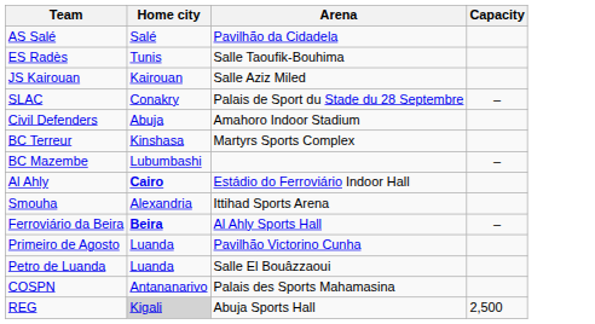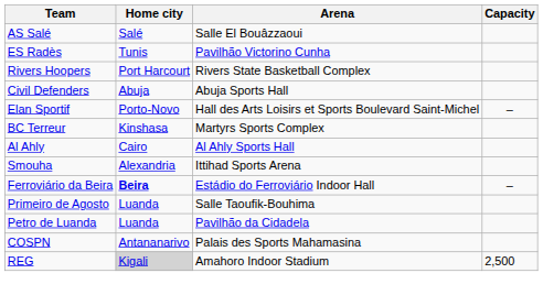 <table class="wikitable sortable">
 <tr>
 <th>Team</th>
 <th>Home city</th>
 <th>Arena</th>
 <th>Capacity</th>
 </tr>
 <tr>
 <td> <a href='#'>AS Salé</a></td>
 <td><a href='#'>Salé</a></td>
-<td><a href='#'>Pavilhão da Cidadela</a></td>
+<td>Salle El Bouâzzaoui</td>
 <td style="text-align:center"></td>
 </tr>
 <tr>
 <td> <a href='#'>ES Radès</a></td>
 <td><a href='#'>Tunis</a></td>
-<td>Salle Taoufik-Bouhima</td>
+<td><a href='#'>Pavilhão Victorino Cunha</a></td>
 <td style="text-align:center"></td>
 </tr>
 <tr>
-<td> <a href='#'>JS Kairouan</a></td>
-<td><a href='#'>Kairouan</a></td>
-<td>Salle Aziz Miled</td>
+<td> <a href='#'>Rivers Hoopers</a></td>
+<td><a href='#'>Port Harcourt</a></td>
+<td>Rivers State Basketball Complex</td>
 <td style="text-align:center"></td>
-</tr>
-<tr>
-<td> <a href='#'>SLAC</a></td>
-<td><a href='#'>Conakry</a></td>
-<td>Palais de Sport du <a href='#'>Stade du 28 Septembre</a></td>
-<td style="text-align:center">–</td>
 </tr>
 <tr>
 <td> <a href='#'>Civil Defenders</a></td>
 <td><a href='#'>Abuja</a></td>
-<td>Amahoro Indoor Stadium</td>
+<td>Abuja Sports Hall</td>
 <td style="text-align:center"></td>
+</tr>
+<tr>
+<td> <a href='#'>Elan Sportif</a></td>
+<td><a href='#'>Porto-Novo</a></td>
+<td>Hall des Arts Loisirs et Sports Boulevard Saint-Michel</td>
+<td style="text-align:center">–</td>
 </tr>
 <tr>
 <td> <a href='#'>BC Terreur</a></td>
 <td><a href='#'>Kinshasa</a></td>
 <td>Martyrs Sports Complex</td>
 <td style="text-align:center"></td>
 </tr>
 <tr>
-<td> <a href='#'>BC Mazembe</a></td>
-<td><a href='#'>Lubumbashi</a></td>
-<td></td>
-<td style="text-align:center">–</td>
-</tr>
-<tr>
 <td> <a href='#'>Al Ahly</a></td>
-<td><strong><a href='#'>Cairo</a></strong></td>
-<td><a href='#'>Estádio do Ferroviário</a> Indoor Hall</td>
+<td><a href='#'>Cairo</a></td>
+<td><a href='#'>Al Ahly Sports Hall</a></td>
 <td style="text-align:center"></td>
 </tr>
 <tr>
 <td> <a href='#'>Smouha</a></td>
 <td><a href='#'>Alexandria</a></td>
 <td>Ittihad Sports Arena</td>
 <td style="text-align:center"></td>
 </tr>
 <tr>
 <td> <a href='#'>Ferroviário da Beira</a></td>
 <td><strong><a href='#'>Beira</a></strong></td>
-<td><a href='#'>Al Ahly Sports Hall</a></td>
+<td><a href='#'>Estádio do Ferroviário</a> Indoor Hall</td>
 <td style="text-align:center">–</td>
 </tr>
 <tr>
 <td> <a href='#'>Primeiro de Agosto</a></td>
 <td><a href='#'>Luanda</a></td>
-<td><a href='#'>Pavilhão Victorino Cunha</a></td>
+<td>Salle Taoufik-Bouhima</td>
 <td style="text-align:center"></td>
 </tr>
 <tr>
 <td> <a href='#'>Petro de Luanda</a></td>
 <td><a href='#'>Luanda</a></td>
-<td>Salle El Bouâzzaoui</td>
+<td><a href='#'>Pavilhão da Cidadela</a></td>
 <td style="text-align:center"></td>
 </tr>
 <tr>
 <td> <a href='#'>COSPN</a></td>
 <td><a href='#'>Antananarivo</a></td>
 <td>Palais des Sports Mahamasina</td>
 <td style="text-align:center"></td>
 </tr>
 <tr>
 <td> <a href='#'>REG</a></td>
 <td style="background: lightgrey;"><a href='#'>Kigali</a></td>
-<td>Abuja Sports Hall</td>
+<td>Amahoro Indoor Stadium</td>
 <td>2,500</td>
 </tr>
 </table>
